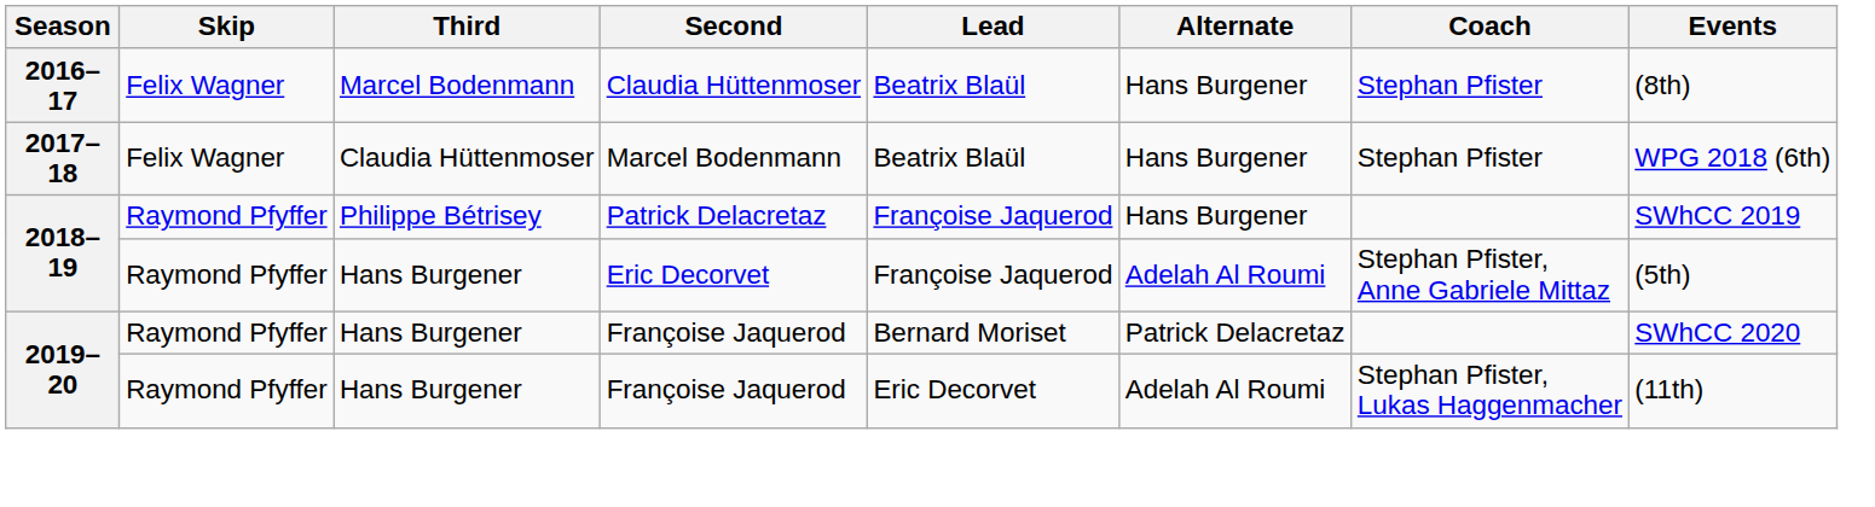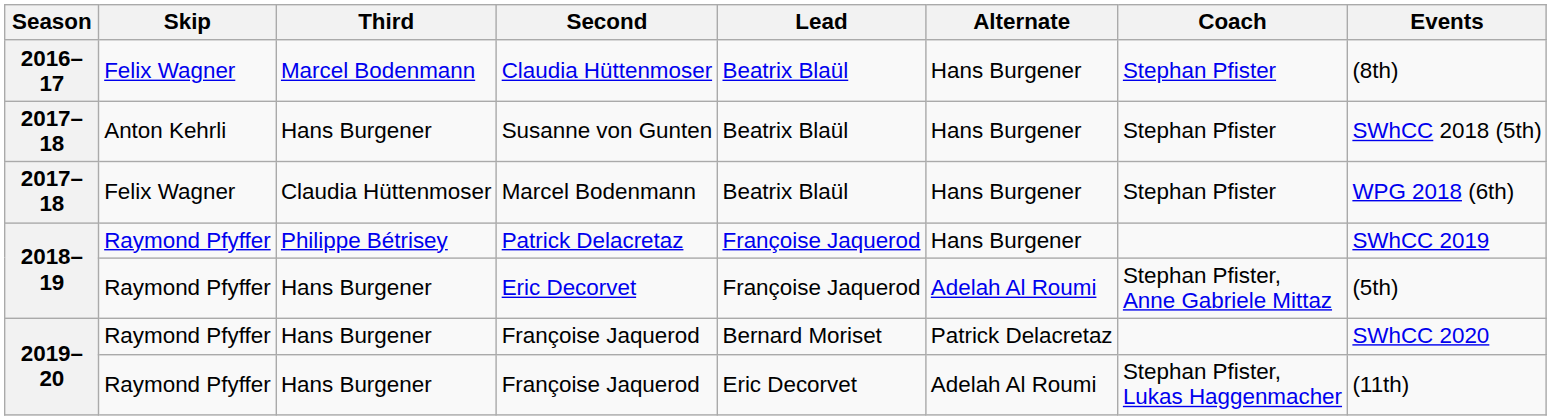 <table class="wikitable">
 <tr>
 <th scope="col" width=60>Season</th>
 <th scope="col">Skip</th>
 <th scope="col">Third</th>
 <th scope="col">Second</th>
 <th scope="col">Lead</th>
 <th scope="col">Alternate</th>
 <th scope="col">Coach</th>
 <th scope="col">Events</th>
 </tr>
 <tr>
 <th scope="row">2016–17</th>
 <td><a href='#'>Felix Wagner</a></td>
 <td><a href='#'>Marcel Bodenmann</a></td>
 <td><a href='#'>Claudia Hüttenmoser</a></td>
 <td><a href='#'>Beatrix Blaül</a></td>
 <td>Hans Burgener</td>
 <td><a href='#'>Stephan Pfister</a></td>
 <td> (8th)</td>
+</tr>
+<tr>
+<th scope="row">2017–18</th>
+<td>Anton Kehrli</td>
+<td>Hans Burgener</td>
+<td>Susanne von Gunten</td>
+<td>Beatrix Blaül</td>
+<td>Hans Burgener</td>
+<td>Stephan Pfister</td>
+<td><a href='#'>SWhCC</a> 2018 (5th)</td>
 </tr>
 <tr>
 <th scope="row">2017–18</th>
 <td>Felix Wagner</td>
 <td>Claudia Hüttenmoser</td>
 <td>Marcel Bodenmann</td>
 <td>Beatrix Blaül</td>
 <td>Hans Burgener</td>
 <td>Stephan Pfister</td>
 <td><a href='#'>WPG 2018</a> (6th)</td>
 </tr>
 <tr>
 <th scope="row" rowspan=2>2018–19</th>
 <td><a href='#'>Raymond Pfyffer</a></td>
 <td><a href='#'>Philippe Bétrisey</a></td>
 <td><a href='#'>Patrick Delacretaz</a></td>
 <td><a href='#'>Françoise Jaquerod</a></td>
 <td>Hans Burgener</td>
 <td></td>
 <td><a href='#'>SWhCC 2019</a> </td>
 </tr>
 <tr>
 <td>Raymond Pfyffer</td>
 <td>Hans Burgener</td>
 <td><a href='#'>Eric Decorvet</a></td>
 <td>Françoise Jaquerod</td>
 <td><a href='#'>Adelah Al Roumi</a></td>
 <td>Stephan Pfister,<br><a href='#'>Anne Gabriele Mittaz</a></td>
 <td> (5th)</td>
 </tr>
 <tr>
 <th scope="row" rowspan=2>2019–20</th>
 <td>Raymond Pfyffer</td>
 <td>Hans Burgener</td>
 <td>Françoise Jaquerod</td>
 <td>Bernard Moriset</td>
 <td>Patrick Delacretaz</td>
 <td></td>
 <td><a href='#'>SWhCC 2020</a> </td>
 </tr>
 <tr>
 <td>Raymond Pfyffer</td>
 <td>Hans Burgener</td>
 <td>Françoise Jaquerod</td>
 <td>Eric Decorvet</td>
 <td>Adelah Al Roumi</td>
 <td>Stephan Pfister,<br><a href='#'>Lukas Haggenmacher</a></td>
 <td> (11th)</td>
 </tr>
 </table>
